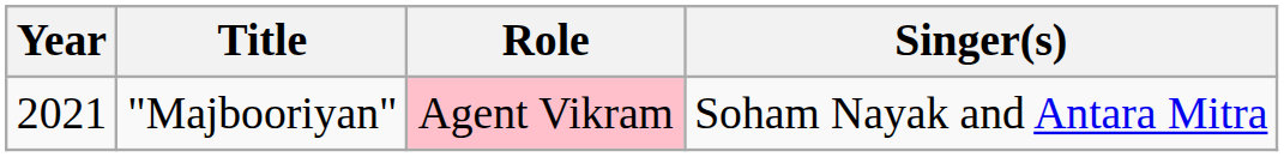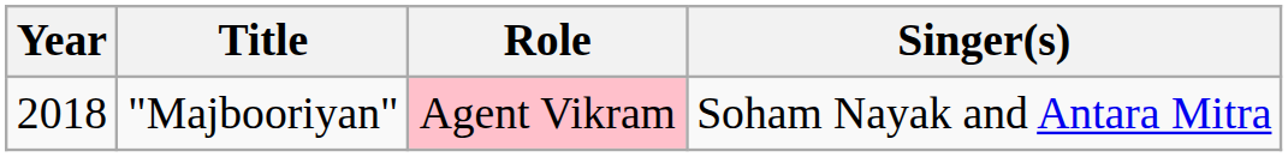 <table class="sortable wikitable">
 <tr>
 <th scope="col">Year</th>
 <th scope="col">Title</th>
 <th scope="col">Role</th>
 <th scope="col">Singer(s)</th>
 </tr>
 <tr>
-<td>2021</td>
+<td>2018</td>
 <td>"Majbooriyan"</td>
 <td style="background: pink;">Agent Vikram</td>
 <td>Soham Nayak and <a href='#'>Antara Mitra</a></td>
 </tr>
 </table>
